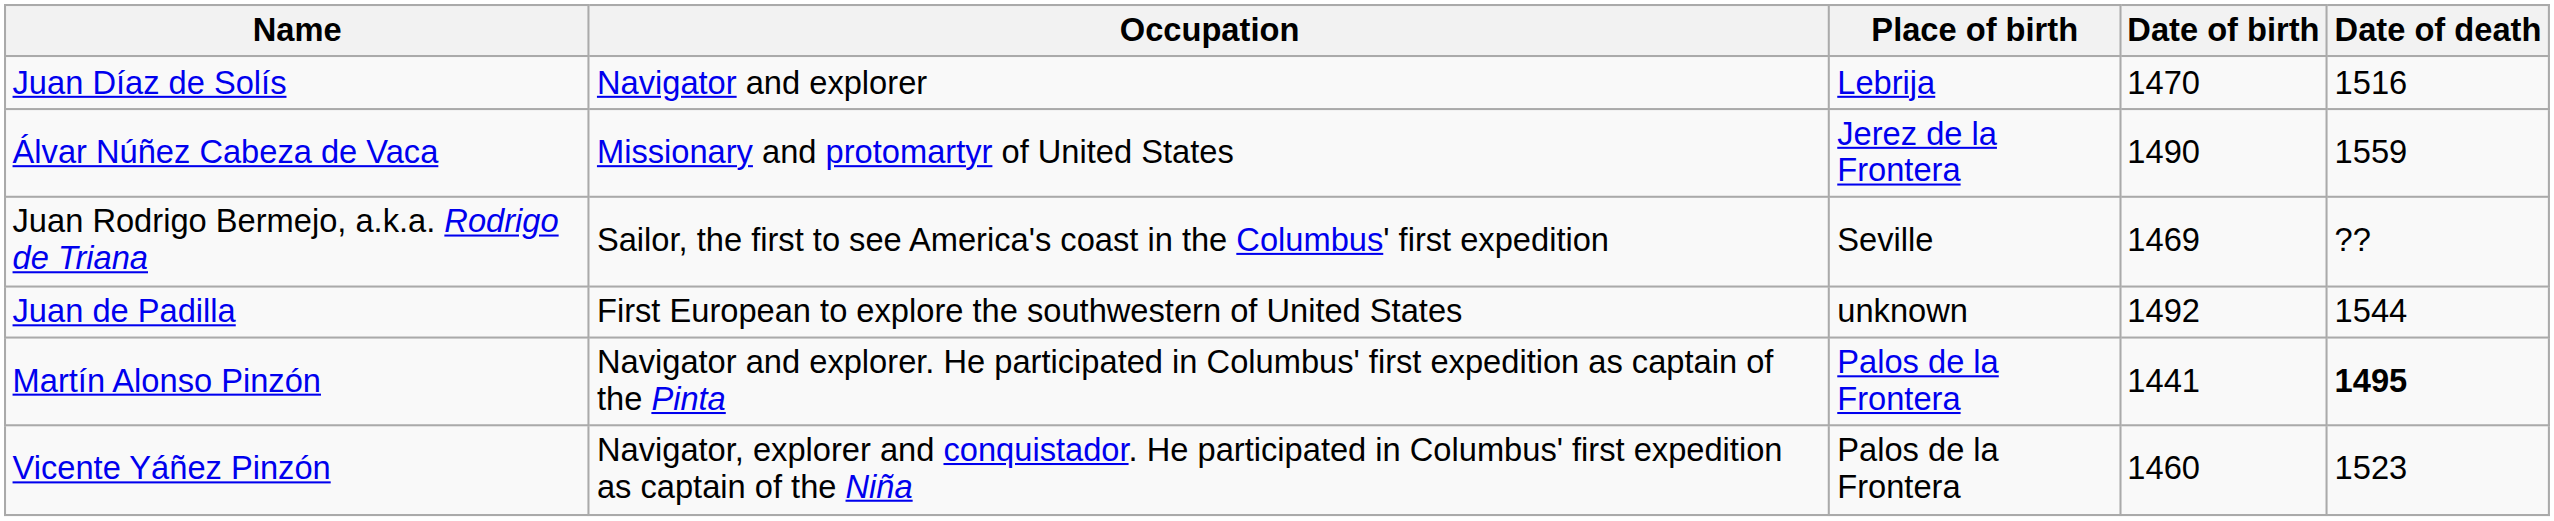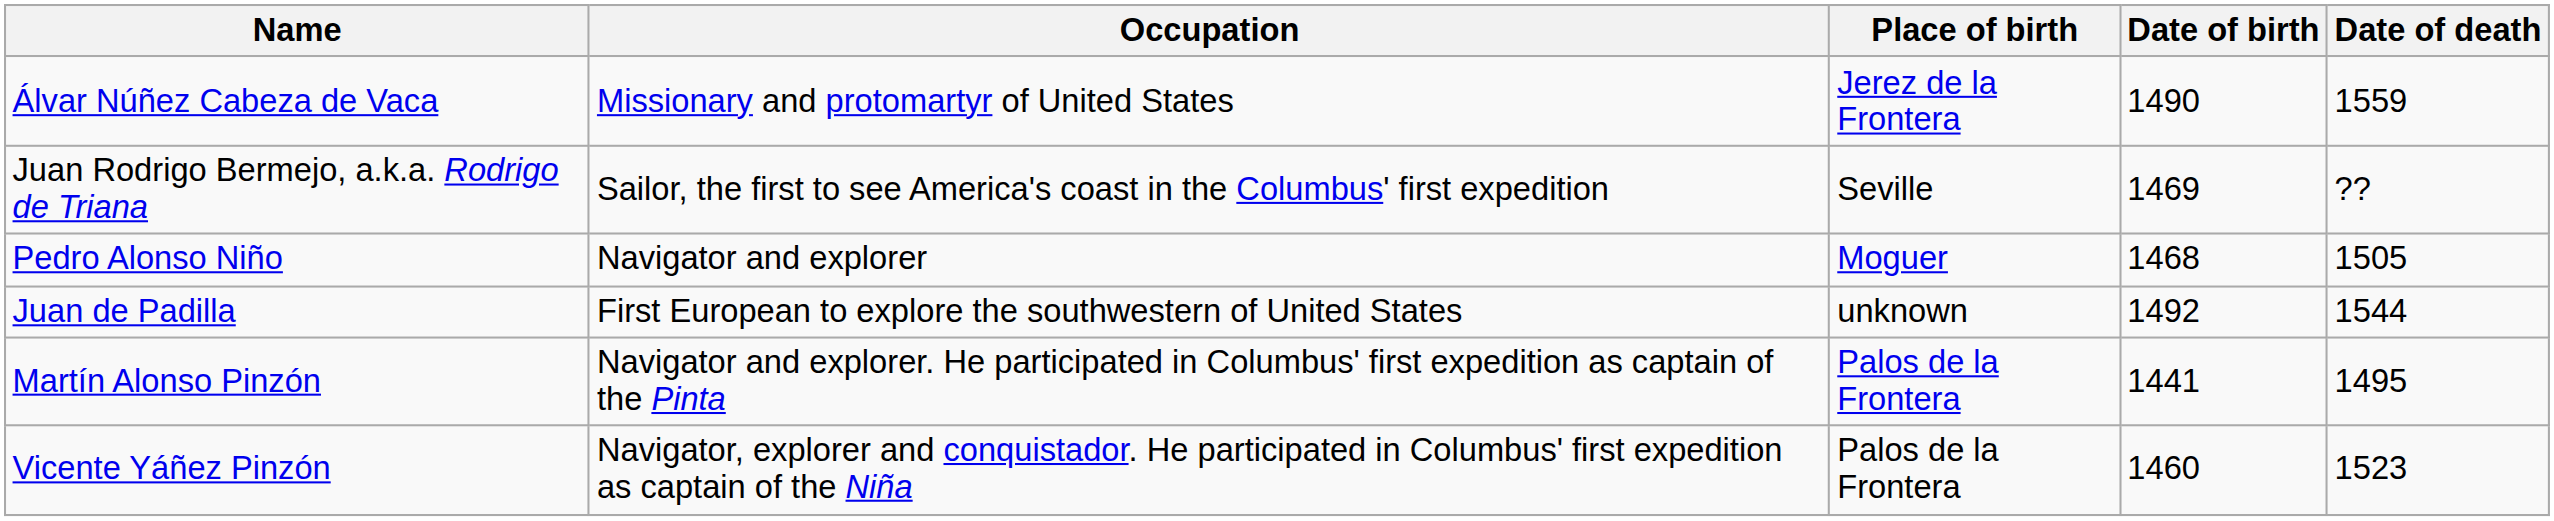 <table class="wikitable">
 <tr>
 <th align=center>Name</th>
 <th align=center>Occupation</th>
 <th align=center nowrap>Place of birth</th>
 <th align=center nowrap>Date of birth</th>
 <th align=center nowrap>Date of death</th>
-</tr>
-<tr>
-<td><a href='#'>Juan Díaz de Solís</a></td>
-<td><a href='#'>Navigator</a> and explorer</td>
-<td><a href='#'>Lebrija</a></td>
-<td>1470</td>
-<td>1516</td>
 </tr>
 <tr>
 <td><a href='#'>Álvar Núñez Cabeza de Vaca</a></td>
 <td><a href='#'>Missionary</a> and <a href='#'>protomartyr</a> of United States</td>
 <td><a href='#'>Jerez de la Frontera</a></td>
 <td>1490</td>
 <td>1559</td>
 </tr>
 <tr>
 <td>Juan Rodrigo Bermejo, a.k.a. <em><a href='#'>Rodrigo de Triana</a></em></td>
 <td>Sailor, the first to see America's coast in the <a href='#'>Columbus</a>' first expedition</td>
 <td>Seville</td>
 <td>1469</td>
 <td>??</td>
 </tr>
 <tr>
+<td><a href='#'>Pedro Alonso Niño</a></td>
+<td>Navigator and explorer</td>
+<td><a href='#'>Moguer</a></td>
+<td>1468</td>
+<td>1505</td>
+</tr>
+<tr>
 <td><a href='#'>Juan de Padilla</a></td>
 <td>First European to explore the southwestern of United States</td>
 <td>unknown</td>
 <td>1492</td>
 <td>1544</td>
 </tr>
 <tr>
 <td><a href='#'>Martín Alonso Pinzón</a></td>
 <td>Navigator and explorer. He participated in Columbus' first expedition as captain of the <em><a href='#'>Pinta</a></em></td>
 <td><a href='#'>Palos de la Frontera</a></td>
 <td>1441</td>
-<td><strong>1495</strong></td>
+<td>1495</td>
 </tr>
 <tr>
 <td><a href='#'>Vicente Yáñez Pinzón</a></td>
 <td>Navigator, explorer and <a href='#'>conquistador</a>. He participated in Columbus' first expedition as captain of the <em><a href='#'>Niña</a></em></td>
 <td>Palos de la Frontera</td>
 <td>1460</td>
 <td>1523</td>
 </tr>
 <tr>
 </tr>
 </table>
